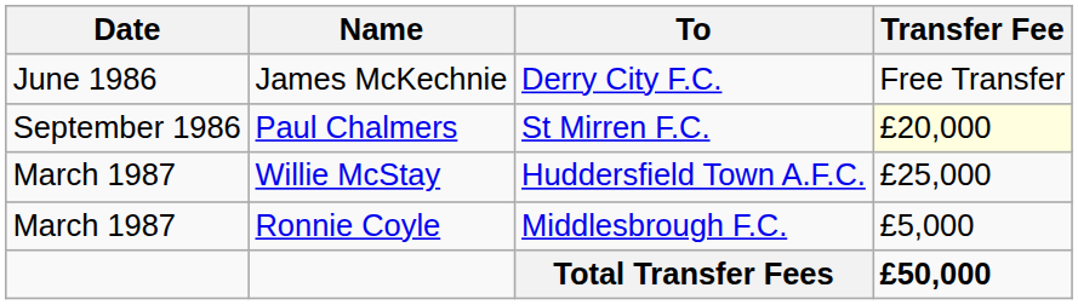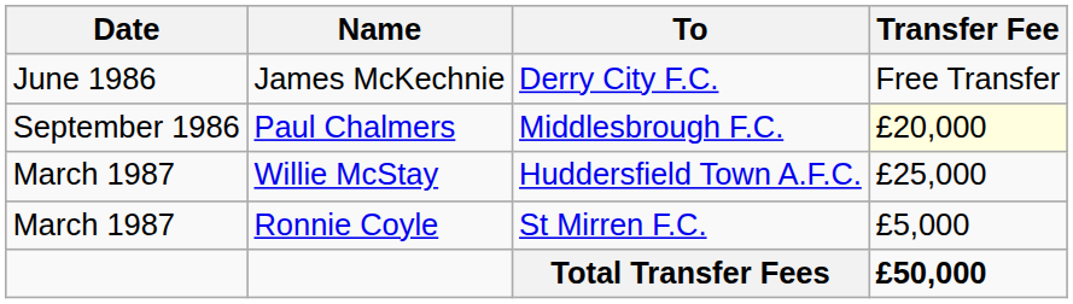 <table class="wikitable sortable">
 <tr>
 <th>Date</th>
 <th>Name</th>
 <th>To</th>
 <th>Transfer Fee</th>
 </tr>
 <tr>
 <td>June 1986</td>
 <td>James McKechnie</td>
 <td><a href='#'>Derry City F.C.</a></td>
 <td>Free Transfer</td>
 </tr>
 <tr>
 <td>September 1986</td>
 <td><a href='#'>Paul Chalmers</a></td>
-<td><a href='#'>St Mirren F.C.</a></td>
+<td><a href='#'>Middlesbrough F.C.</a></td>
 <td style="background: lightyellow;">£20,000</td>
 </tr>
 <tr>
 <td>March 1987</td>
 <td><a href='#'>Willie McStay</a></td>
 <td><a href='#'>Huddersfield Town A.F.C.</a></td>
 <td>£25,000</td>
 </tr>
 <tr>
 <td>March 1987</td>
 <td><a href='#'>Ronnie Coyle</a></td>
-<td><a href='#'>Middlesbrough F.C.</a></td>
+<td><a href='#'>St Mirren F.C.</a></td>
 <td>£5,000</td>
 </tr>
 <tr>
 <td></td>
 <td></td>
 <th>Total Transfer Fees</th>
 <td><strong>£50,000</strong></td>
 </tr>
 </table>
